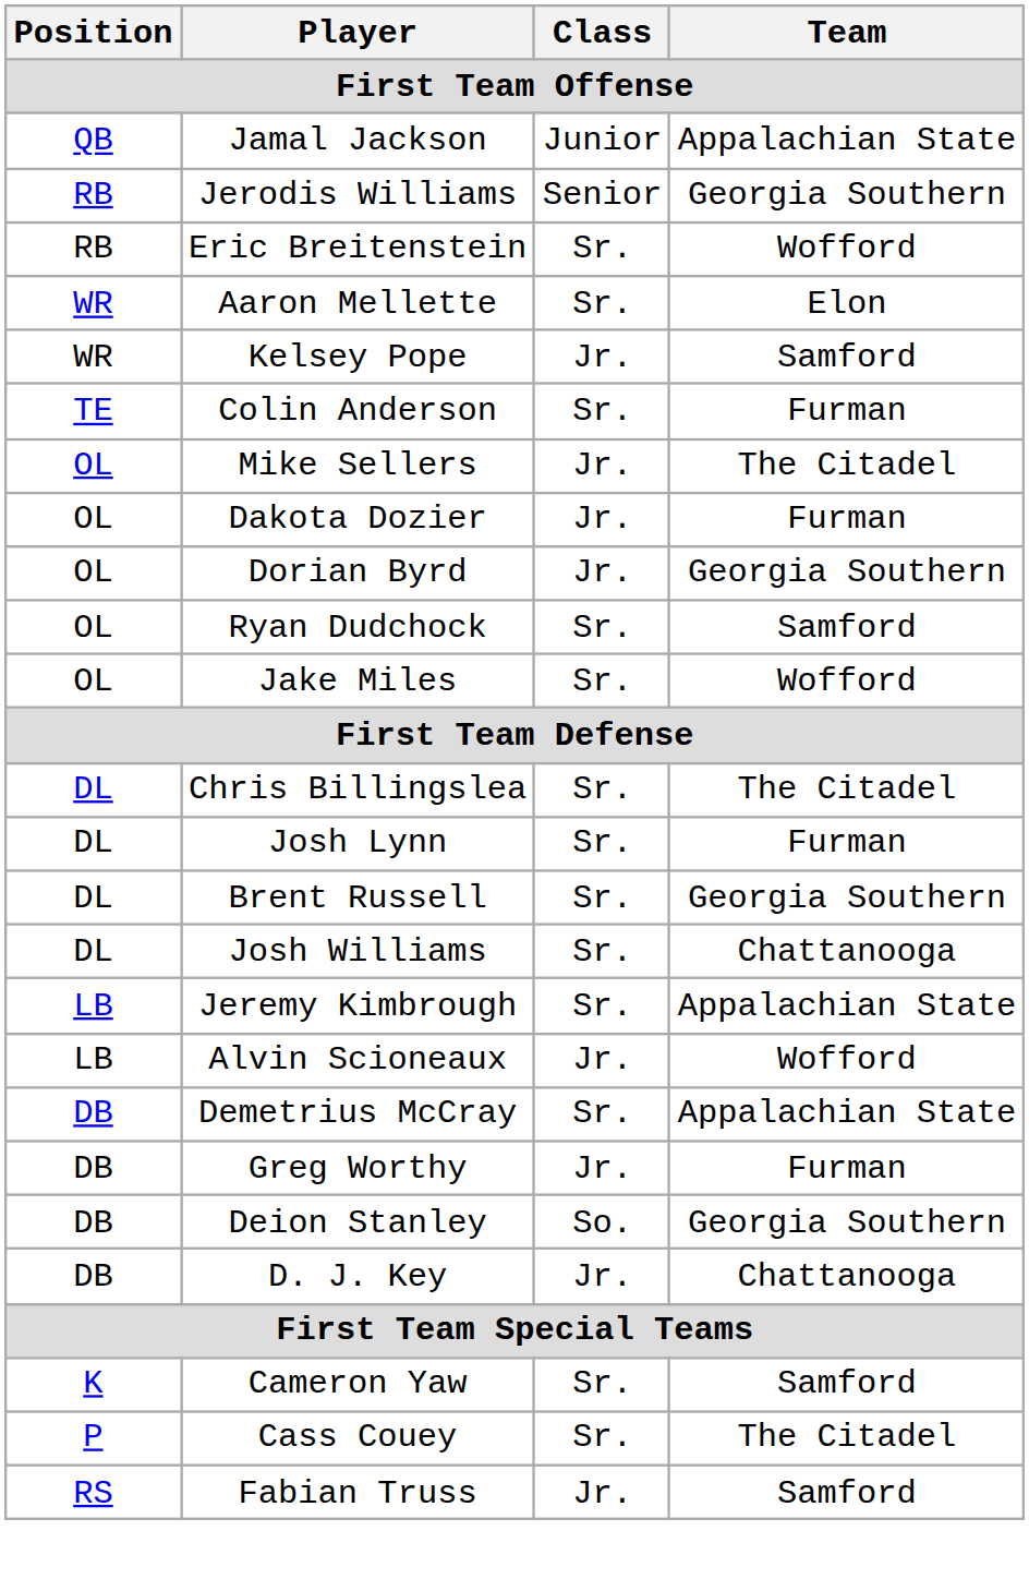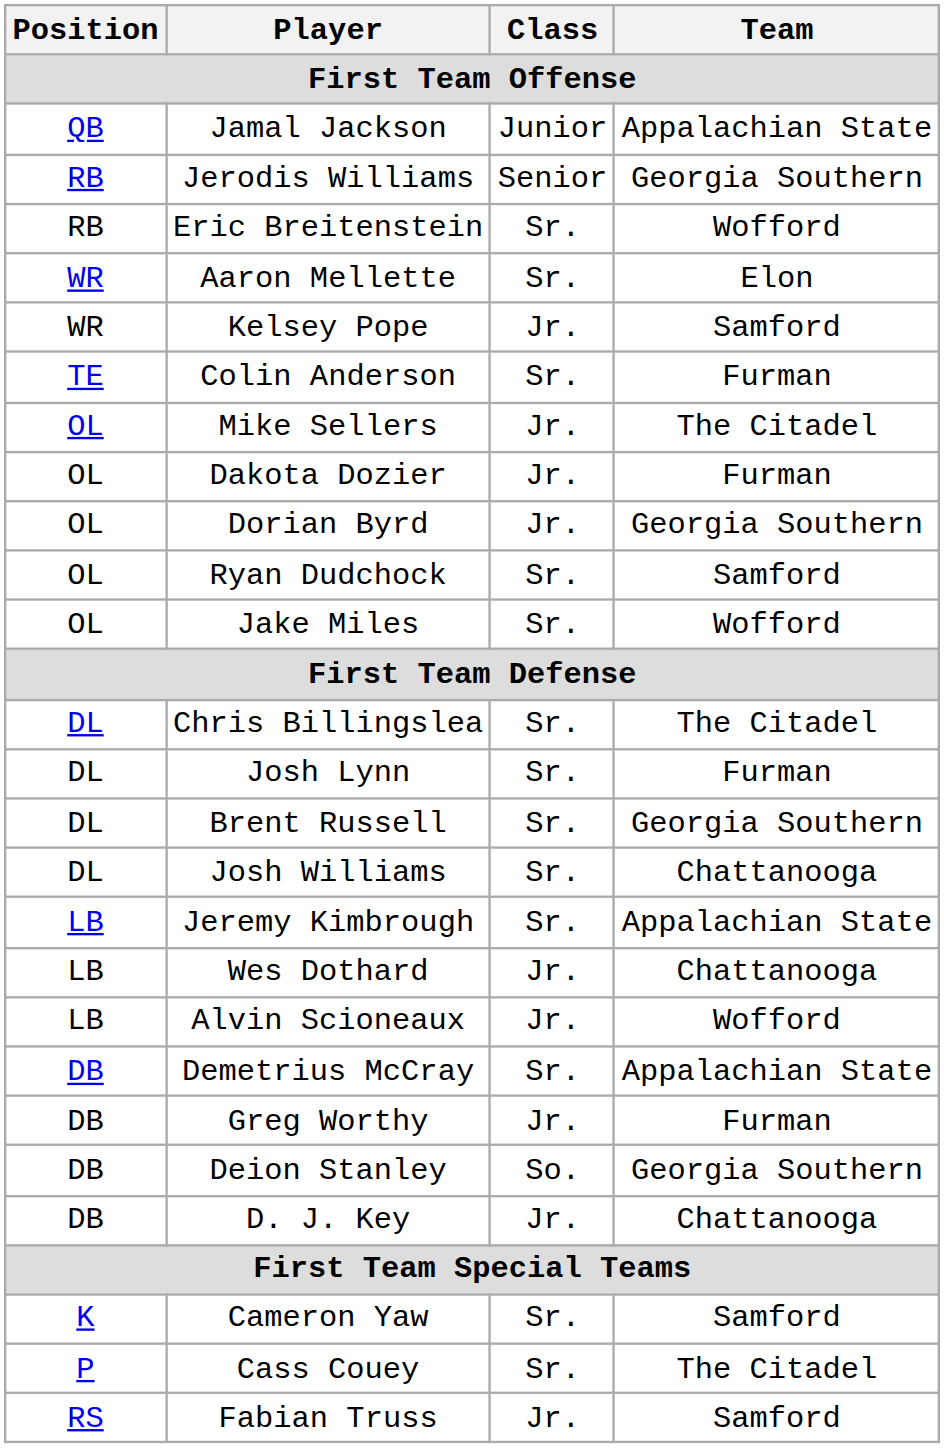 <table class="wikitable sortable" border="1">
 <tr>
 <th>Position</th>
 <th>Player</th>
 <th>Class</th>
 <th>Team</th>
 </tr>
 <tr>
 <td colspan="4" style="text-align:center; background:#DDDDDD;"><strong>First Team Offense</strong></td>
 </tr>
 <tr>
 <td style="text-align:center; background:white"><a href='#'>QB</a></td>
 <td style="text-align:center; background:white">Jamal Jackson</td>
 <td style="text-align:center; background:white">Junior</td>
 <td style="text-align:center; background:white">Appalachian State</td>
 </tr>
 <tr>
 <td style="text-align:center; background:white"><a href='#'>RB</a></td>
 <td style="text-align:center; background:white">Jerodis Williams</td>
 <td style="text-align:center; background:white">Senior</td>
 <td style="text-align:center; background:white">Georgia Southern</td>
 </tr>
 <tr>
 <td style="text-align:center; background:white">RB</td>
 <td style="text-align:center; background:white">Eric Breitenstein</td>
 <td style="text-align:center; background:white">Sr.</td>
 <td style="text-align:center; background:white">Wofford</td>
 </tr>
 <tr>
 <td style="text-align:center; background:white"><a href='#'>WR</a></td>
 <td style="text-align:center; background:white">Aaron Mellette</td>
 <td style="text-align:center; background:white">Sr.</td>
 <td style="text-align:center; background:white">Elon</td>
 </tr>
 <tr>
 <td style="text-align:center; background:white">WR</td>
 <td style="text-align:center; background:white">Kelsey Pope</td>
 <td style="text-align:center; background:white">Jr.</td>
 <td style="text-align:center; background:white">Samford</td>
 </tr>
 <tr>
 <td style="text-align:center; background:white"><a href='#'>TE</a></td>
 <td style="text-align:center; background:white">Colin Anderson</td>
 <td style="text-align:center; background:white">Sr.</td>
 <td style="text-align:center; background:white">Furman</td>
 </tr>
 <tr>
 <td style="text-align:center; background:white"><a href='#'>OL</a></td>
 <td style="text-align:center; background:white">Mike Sellers</td>
 <td style="text-align:center; background:white">Jr.</td>
 <td style="text-align:center; background:white">The Citadel</td>
 </tr>
 <tr>
 <td style="text-align:center; background:white">OL</td>
 <td style="text-align:center; background:white">Dakota Dozier</td>
 <td style="text-align:center; background:white">Jr.</td>
 <td style="text-align:center; background:white">Furman</td>
 </tr>
 <tr>
 <td style="text-align:center; background:white">OL</td>
 <td style="text-align:center; background:white">Dorian Byrd</td>
 <td style="text-align:center; background:white">Jr.</td>
 <td style="text-align:center; background:white">Georgia Southern</td>
 </tr>
 <tr>
 <td style="text-align:center; background:white">OL</td>
 <td style="text-align:center; background:white">Ryan Dudchock</td>
 <td style="text-align:center; background:white">Sr.</td>
 <td style="text-align:center; background:white">Samford</td>
 </tr>
 <tr>
 <td style="text-align:center; background:white">OL</td>
 <td style="text-align:center; background:white">Jake Miles</td>
 <td style="text-align:center; background:white">Sr.</td>
 <td style="text-align:center; background:white">Wofford</td>
 </tr>
 <tr>
 <td colspan="4" style="text-align:center; background:#DDDDDD;"><strong>First Team Defense</strong></td>
 </tr>
 <tr>
 <td style="text-align:center; background:white"><a href='#'>DL</a></td>
 <td style="text-align:center; background:white">Chris Billingslea</td>
 <td style="text-align:center; background:white">Sr.</td>
 <td style="text-align:center; background:white">The Citadel</td>
 </tr>
 <tr>
 <td style="text-align:center; background:white">DL</td>
 <td style="text-align:center; background:white">Josh Lynn</td>
 <td style="text-align:center; background:white">Sr.</td>
 <td style="text-align:center; background:white">Furman</td>
 </tr>
 <tr>
 <td style="text-align:center; background:white">DL</td>
 <td style="text-align:center; background:white">Brent Russell</td>
 <td style="text-align:center; background:white">Sr.</td>
 <td style="text-align:center; background:white">Georgia Southern</td>
 </tr>
 <tr>
 <td style="text-align:center; background:white">DL</td>
 <td style="text-align:center; background:white">Josh Williams</td>
 <td style="text-align:center; background:white">Sr.</td>
 <td style="text-align:center; background:white">Chattanooga</td>
 </tr>
 <tr>
 <td style="text-align:center; background:white"><a href='#'>LB</a></td>
 <td style="text-align:center; background:white">Jeremy Kimbrough</td>
 <td style="text-align:center; background:white">Sr.</td>
 <td style="text-align:center; background:white">Appalachian State</td>
 </tr>
 <tr>
 <td style="text-align:center; background:white">LB</td>
+<td style="text-align:center; background:white">Wes Dothard</td>
+<td style="text-align:center; background:white">Jr.</td>
+<td style="text-align:center; background:white">Chattanooga</td>
+</tr>
+<tr>
+<td style="text-align:center; background:white">LB</td>
 <td style="text-align:center; background:white">Alvin Scioneaux</td>
 <td style="text-align:center; background:white">Jr.</td>
 <td style="text-align:center; background:white">Wofford</td>
 </tr>
 <tr>
 <td style="text-align:center; background:white"><a href='#'>DB</a></td>
 <td style="text-align:center; background:white">Demetrius McCray</td>
 <td style="text-align:center; background:white">Sr.</td>
 <td style="text-align:center; background:white">Appalachian State</td>
 </tr>
 <tr>
 <td style="text-align:center; background:white">DB</td>
 <td style="text-align:center; background:white">Greg Worthy</td>
 <td style="text-align:center; background:white">Jr.</td>
 <td style="text-align:center; background:white">Furman</td>
 </tr>
 <tr>
 <td style="text-align:center; background:white">DB</td>
 <td style="text-align:center; background:white">Deion Stanley</td>
 <td style="text-align:center; background:white">So.</td>
 <td style="text-align:center; background:white">Georgia Southern</td>
 </tr>
 <tr>
 <td style="text-align:center; background:white">DB</td>
 <td style="text-align:center; background:white">D. J. Key</td>
 <td style="text-align:center; background:white">Jr.</td>
 <td style="text-align:center; background:white">Chattanooga</td>
 </tr>
 <tr>
 <td colspan="4" style="text-align:center; background:#DDDDDD;"><strong>First Team Special Teams</strong></td>
 </tr>
 <tr>
 <td style="text-align:center; background:white"><a href='#'>K</a></td>
 <td style="text-align:center; background:white">Cameron Yaw</td>
 <td style="text-align:center; background:white">Sr.</td>
 <td style="text-align:center; background:white">Samford</td>
 </tr>
 <tr>
 <td style="text-align:center; background:white"><a href='#'>P</a></td>
 <td style="text-align:center; background:white">Cass Couey</td>
 <td style="text-align:center; background:white">Sr.</td>
 <td style="text-align:center; background:white">The Citadel</td>
 </tr>
 <tr>
 <td style="text-align:center; background:white"><a href='#'>RS</a></td>
 <td style="text-align:center; background:white">Fabian Truss</td>
 <td style="text-align:center; background:white">Jr.</td>
 <td style="text-align:center; background:white">Samford</td>
 </tr>
 </table>
